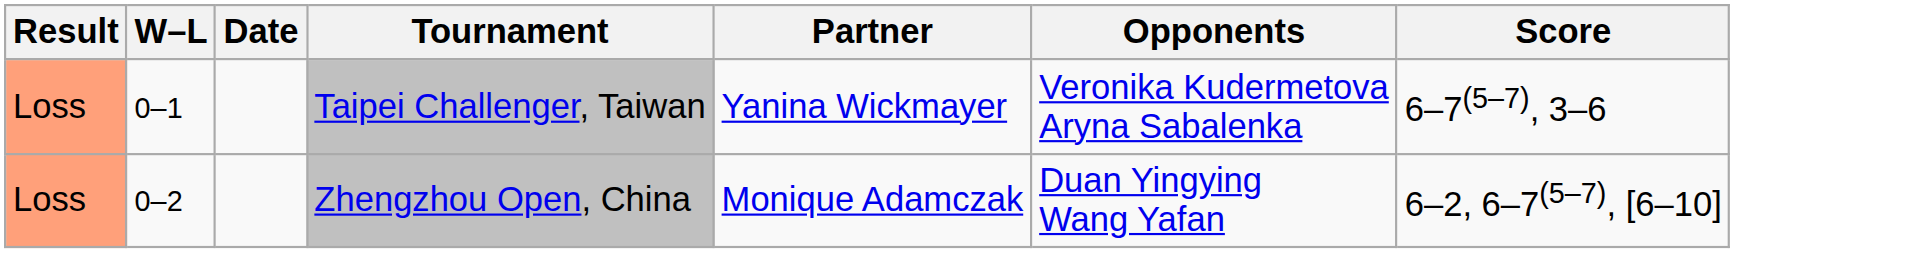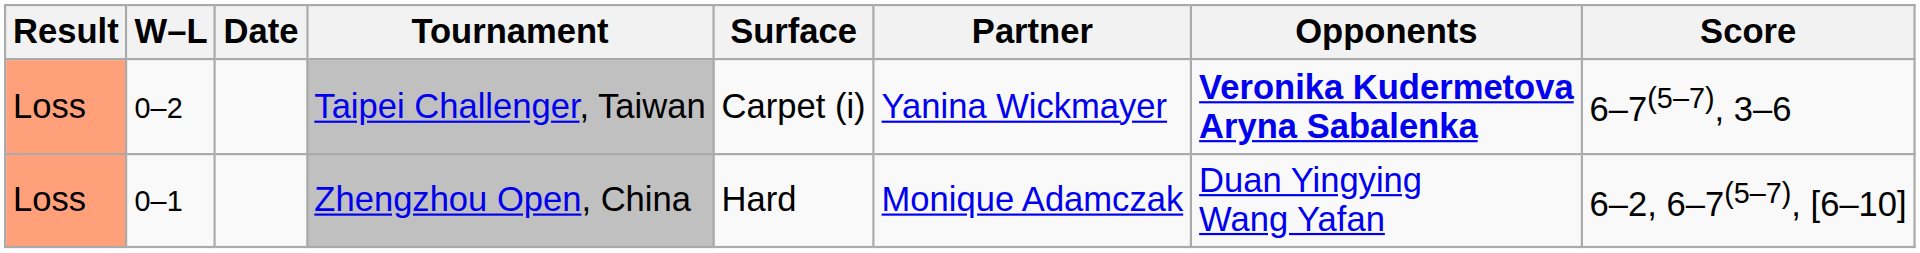 <table class="sortable wikitable">
 <tr>
 <th>Result</th>
 <th class="unsortable">W–L</th>
 <th>Date</th>
 <th>Tournament</th>
+<th>Surface</th>
 <th>Partner</th>
 <th>Opponents</th>
 <th class="unsortable">Score</th>
 </tr>
 <tr>
 <td bgcolor=FFA07A>Loss</td>
-<td><small>0–1</small></td>
+<td><small>0–2</small></td>
 <td><a href='#'></a></td>
 <td bgcolor=silver><a href='#'>Taipei Challenger</a>, Taiwan</td>
+<td>Carpet (i)</td>
 <td> <a href='#'>Yanina Wickmayer</a></td>
-<td> <a href='#'>Veronika Kudermetova</a> <br>  <a href='#'>Aryna Sabalenka</a></td>
+<td><strong> <a href='#'>Veronika Kudermetova</a> <br>  <a href='#'>Aryna Sabalenka</a></strong></td>
 <td>6–7<sup>(5–7)</sup>, 3–6</td>
 </tr>
 <tr>
 <td style="background:#FFA07A;">Loss</td>
-<td><small>0–2</small></td>
+<td><small>0–1</small></td>
 <td><a href='#'></a></td>
 <td bgcolor=silver><a href='#'>Zhengzhou Open</a>, China</td>
+<td>Hard</td>
 <td> <a href='#'>Monique Adamczak</a></td>
 <td> <a href='#'>Duan Yingying</a> <br>  <a href='#'>Wang Yafan</a></td>
 <td>6–2, 6–7<sup>(5–7)</sup>, [6–10]</td>
 </tr>
 </table>
